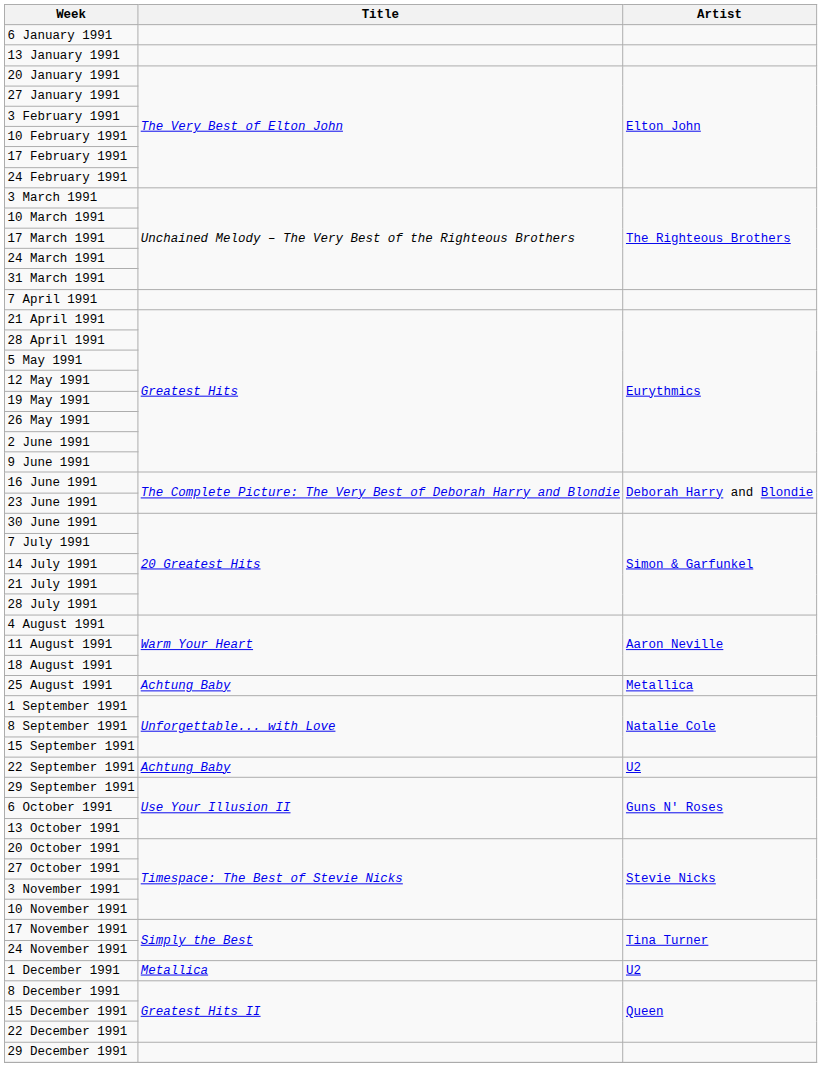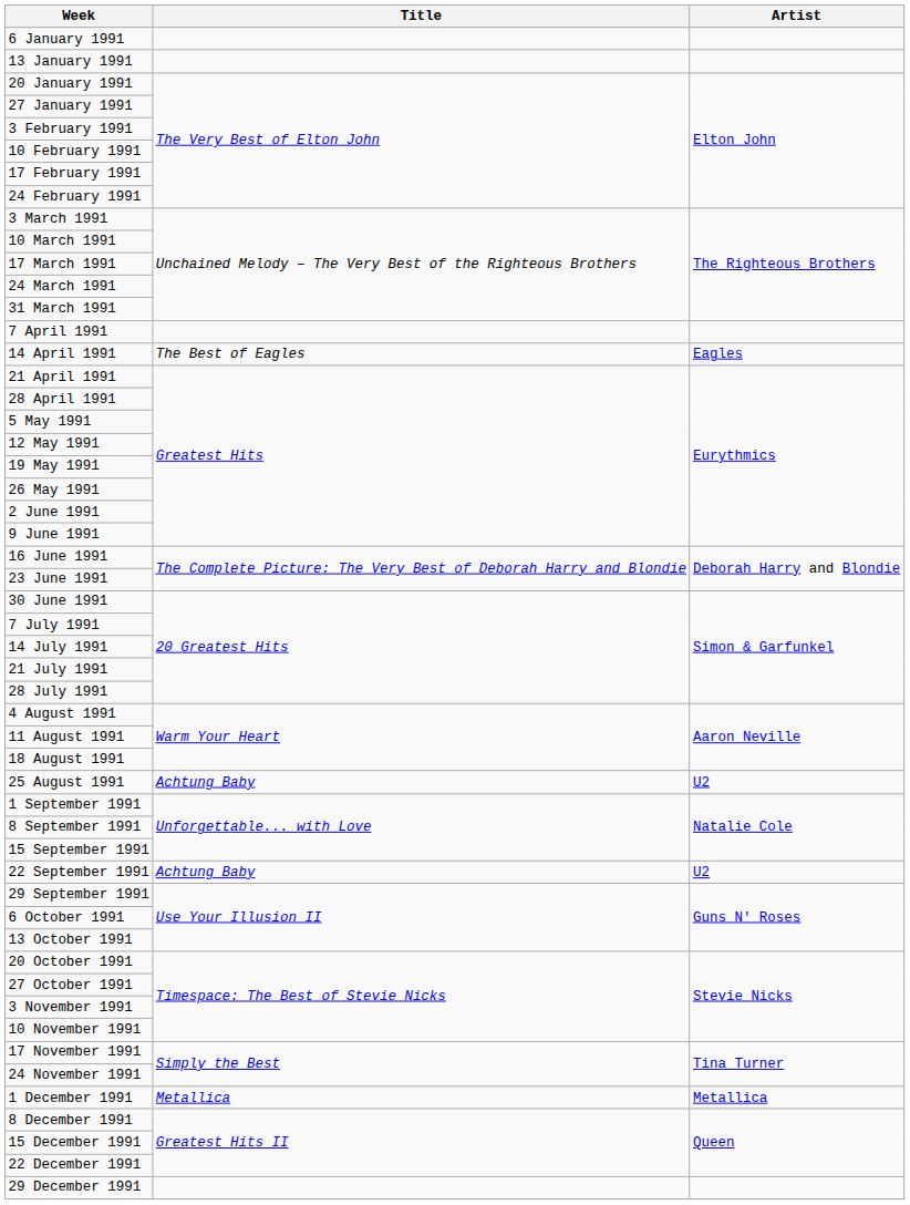 <table class="wikitable">
 <tr>
 <th>Week</th>
 <th>Title</th>
 <th>Artist</th>
 </tr>
 <tr>
 <td>6 January 1991</td>
 <td></td>
 <td></td>
 </tr>
 <tr>
 <td>13 January 1991</td>
 <td></td>
 <td></td>
 </tr>
 <tr>
 <td>20 January 1991</td>
 <td rowspan="6"><em><a href='#'>The Very Best of Elton John</a></em></td>
 <td rowspan="6"><a href='#'>Elton John</a></td>
 </tr>
 <tr>
 <td>27 January 1991</td>
 </tr>
 <tr>
 <td>3 February 1991</td>
 </tr>
 <tr>
 <td>10 February 1991</td>
 </tr>
 <tr>
 <td>17 February 1991</td>
 </tr>
 <tr>
 <td>24 February 1991</td>
 </tr>
 <tr>
 <td>3 March 1991</td>
 <td rowspan="5"><em>Unchained Melody – The Very Best of the Righteous Brothers</em></td>
 <td rowspan="5"><a href='#'>The Righteous Brothers</a></td>
 </tr>
 <tr>
 <td>10 March 1991</td>
 </tr>
 <tr>
 <td>17 March 1991</td>
 </tr>
 <tr>
 <td>24 March 1991</td>
 </tr>
 <tr>
 <td>31 March 1991</td>
 </tr>
 <tr>
 <td>7 April 1991</td>
 <td></td>
 <td></td>
+</tr>
+<tr>
+<td>14 April 1991</td>
+<td rowspan="1"><em>The Best of Eagles</em></td>
+<td rowspan="1"><a href='#'>Eagles</a></td>
 </tr>
 <tr>
 <td>21 April 1991</td>
 <td rowspan="8"><em><a href='#'>Greatest Hits</a></em></td>
 <td rowspan="8"><a href='#'>Eurythmics</a></td>
 </tr>
 <tr>
 <td>28 April 1991</td>
 </tr>
 <tr>
 <td>5 May 1991</td>
 </tr>
 <tr>
 <td>12 May 1991</td>
 </tr>
 <tr>
 <td>19 May 1991</td>
 </tr>
 <tr>
 <td>26 May 1991</td>
 </tr>
 <tr>
 <td>2 June 1991</td>
 </tr>
 <tr>
 <td>9 June 1991</td>
 </tr>
 <tr>
 <td>16 June 1991</td>
 <td rowspan="2"><em><a href='#'>The Complete Picture: The Very Best of Deborah Harry and Blondie</a></em></td>
 <td rowspan="2"><a href='#'>Deborah Harry</a> and <a href='#'>Blondie</a></td>
 </tr>
 <tr>
 <td>23 June 1991</td>
 </tr>
 <tr>
 <td>30 June 1991</td>
 <td rowspan="5"><em><a href='#'>20 Greatest Hits</a></em></td>
 <td rowspan="5"><a href='#'>Simon & Garfunkel</a></td>
 </tr>
 <tr>
 <td>7 July 1991</td>
 </tr>
 <tr>
 <td>14 July 1991</td>
 </tr>
 <tr>
 <td>21 July 1991</td>
 </tr>
 <tr>
 <td>28 July 1991</td>
 </tr>
 <tr>
 <td>4 August 1991</td>
 <td rowspan="3"><em><a href='#'>Warm Your Heart</a></em></td>
 <td rowspan="3"><a href='#'>Aaron Neville</a></td>
 </tr>
 <tr>
 <td>11 August 1991</td>
 </tr>
 <tr>
 <td>18 August 1991</td>
 </tr>
 <tr>
 <td>25 August 1991</td>
 <td rowspan="1"><em><a href='#'>Achtung Baby</a></em></td>
-<td rowspan="1"><a href='#'>Metallica</a></td>
+<td rowspan="1"><a href='#'>U2</a></td>
 </tr>
 <tr>
 <td>1 September 1991</td>
 <td rowspan="3"><em><a href='#'>Unforgettable... with Love</a></em></td>
 <td rowspan="3"><a href='#'>Natalie Cole</a></td>
 </tr>
 <tr>
 <td>8 September 1991</td>
 </tr>
 <tr>
 <td>15 September 1991</td>
 </tr>
 <tr>
 <td>22 September 1991</td>
 <td rowspan="1"><em><a href='#'>Achtung Baby</a></em></td>
 <td rowspan="1"><a href='#'>U2</a></td>
 </tr>
 <tr>
 <td>29 September 1991</td>
 <td rowspan="3"><em><a href='#'>Use Your Illusion II</a></em></td>
 <td rowspan="3"><a href='#'>Guns N' Roses</a></td>
 </tr>
 <tr>
 <td>6 October 1991</td>
 </tr>
 <tr>
 <td>13 October 1991</td>
 </tr>
 <tr>
 <td>20 October 1991</td>
 <td rowspan="4"><em><a href='#'>Timespace: The Best of Stevie Nicks</a></em></td>
 <td rowspan="4"><a href='#'>Stevie Nicks</a></td>
 </tr>
 <tr>
 <td>27 October 1991</td>
 </tr>
 <tr>
 <td>3 November 1991</td>
 </tr>
 <tr>
 <td>10 November 1991</td>
 </tr>
 <tr>
 <td>17 November 1991</td>
 <td rowspan="2"><em><a href='#'>Simply the Best</a></em></td>
 <td rowspan="2"><a href='#'>Tina Turner</a></td>
 </tr>
 <tr>
 <td>24 November 1991</td>
 </tr>
 <tr>
 <td>1 December 1991</td>
 <td rowspan="1"><em><a href='#'>Metallica</a></em></td>
-<td rowspan="1"><a href='#'>U2</a></td>
+<td rowspan="1"><a href='#'>Metallica</a></td>
 </tr>
 <tr>
 <td>8 December 1991</td>
 <td rowspan="3"><em><a href='#'>Greatest Hits II</a></em></td>
 <td rowspan="3"><a href='#'>Queen</a></td>
 </tr>
 <tr>
 <td>15 December 1991</td>
 </tr>
 <tr>
 <td>22 December 1991</td>
 </tr>
 <tr>
 <td>29 December 1991</td>
 <td></td>
 <td></td>
 </tr>
 <tr bgcolor="#CCCCCC">
 </tr>
 </table>
